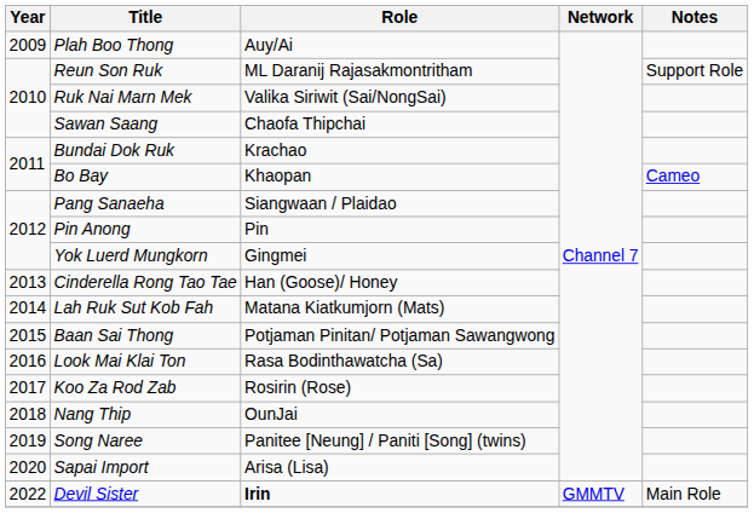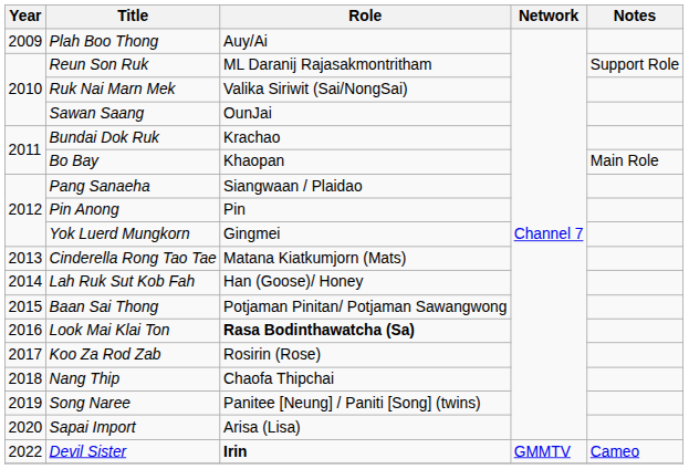 <table class="wikitable sortable">
 <tr>
 <th>Year</th>
 <th>Title</th>
 <th>Role</th>
 <th>Network</th>
 <th class="unsortable">Notes</th>
 </tr>
 <tr>
 <td>2009</td>
 <td><em>Plah Boo Thong</em></td>
 <td>Auy/Ai</td>
 <td rowspan="17"><a href='#'>Channel 7</a></td>
 <td></td>
 </tr>
 <tr>
 <td rowspan="3">2010</td>
 <td><em>Reun Son Ruk</em></td>
 <td>ML Daranij Rajasakmontritham</td>
 <td>Support Role</td>
 </tr>
 <tr>
 <td><em>Ruk Nai Marn Mek</em></td>
 <td>Valika Siriwit (Sai/NongSai)</td>
 <td></td>
 </tr>
 <tr>
 <td><em>Sawan Saang</em></td>
-<td>Chaofa Thipchai</td>
+<td>OunJai</td>
 <td></td>
 </tr>
 <tr>
 <td rowspan="2">2011</td>
 <td><em>Bundai Dok Ruk </em></td>
 <td>Krachao</td>
 <td></td>
 </tr>
 <tr>
 <td><em>Bo Bay </em></td>
 <td>Khaopan</td>
-<td><a href='#'>Cameo</a></td>
+<td>Main Role</td>
 </tr>
 <tr>
 <td rowspan="3">2012</td>
 <td><em> Pang Sanaeha</em></td>
 <td>Siangwaan / Plaidao</td>
 <td></td>
 </tr>
 <tr>
 <td><em>Pin Anong</em></td>
 <td>Pin</td>
 <td></td>
 </tr>
 <tr>
 <td><em>Yok Luerd Mungkorn</em></td>
 <td>Gingmei</td>
 <td></td>
 </tr>
 <tr>
 <td>2013</td>
 <td><em>Cinderella Rong Tao Tae</em></td>
-<td>Han (Goose)/ Honey</td>
+<td>Matana Kiatkumjorn (Mats)</td>
 <td></td>
 </tr>
 <tr>
 <td>2014</td>
 <td><em>Lah Ruk Sut Kob Fah</em></td>
-<td>Matana Kiatkumjorn (Mats)</td>
+<td>Han (Goose)/ Honey</td>
 <td></td>
 </tr>
 <tr>
 <td>2015</td>
 <td><em>Baan Sai Thong</em></td>
 <td>Potjaman Pinitan/ Potjaman Sawangwong</td>
 <td></td>
 </tr>
 <tr>
 <td>2016</td>
 <td><em>Look Mai Klai Ton</em></td>
-<td>Rasa Bodinthawatcha (Sa)</td>
+<td><strong>Rasa Bodinthawatcha (Sa)</strong></td>
 <td></td>
 </tr>
 <tr>
 <td>2017</td>
 <td><em>Koo Za Rod Zab</em></td>
 <td>Rosirin (Rose)</td>
 <td></td>
 </tr>
 <tr>
 <td>2018</td>
 <td><em>Nang Thip</em></td>
-<td>OunJai</td>
+<td>Chaofa Thipchai</td>
 <td></td>
 </tr>
 <tr>
 <td>2019</td>
 <td><em>Song Naree</em></td>
 <td>Panitee [Neung] / Paniti [Song] (twins)</td>
 <td></td>
 </tr>
 <tr>
 <td>2020</td>
 <td><em>Sapai Import</em></td>
 <td>Arisa (Lisa)</td>
 <td></td>
 </tr>
 <tr>
 <td>2022</td>
 <td><em><a href='#'>Devil Sister</a></em></td>
 <td><strong>Irin</strong></td>
 <td><a href='#'>GMMTV</a></td>
-<td>Main Role</td>
+<td><a href='#'>Cameo</a></td>
 </tr>
 <tr>
 </tr>
 </table>
